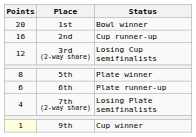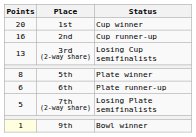 <table class = "wikitable" style="text-align:center; margin:0;">
 <tr>
 <th style="padding:3px;">Points</th>
 <th style="padding:3px;">Place</th>
 <th style="width:12em;">Status</th>
 </tr>
 <tr>
 <td>20</td>
 <td>1st</td>
-<td align=left>Bowl winner</td>
+<td align=left>Cup winner</td>
 </tr>
 <tr>
 <td>16</td>
 <td>2nd</td>
 <td align=left>Cup runner-up</td>
 </tr>
 <tr>
-<td>12</td>
+<td>13</td>
 <td style="line-height:1; padding:2px 5px 0;">3rd<br><sup>(2-way share)</sup></td>
 <td style="text-align:left;padding-right:2px;">Losing Cup semifinalists</td>
 </tr>
 <tr>
 <th colspan=3></th>
 </tr>
 <tr>
 <td>8</td>
 <td>5th</td>
 <td align=left>Plate winner</td>
 </tr>
 <tr>
 <td>6</td>
 <td>6th</td>
 <td align=left>Plate runner-up</td>
 </tr>
 <tr>
-<td>4</td>
+<td>5</td>
 <td style="line-height:1; padding:2px 5px 0;">7th<br><sup>(2-way share)</sup></td>
 <td style="text-align:left;padding-right:2px;">Losing Plate semifinalists</td>
 </tr>
 <tr>
 <th colspan=3></th>
 </tr>
 <tr>
 <td style="background: lightyellow;">1</td>
 <td>9th</td>
-<td align=left>Cup winner</td>
+<td align=left>Bowl winner</td>
 </tr>
 </table>
